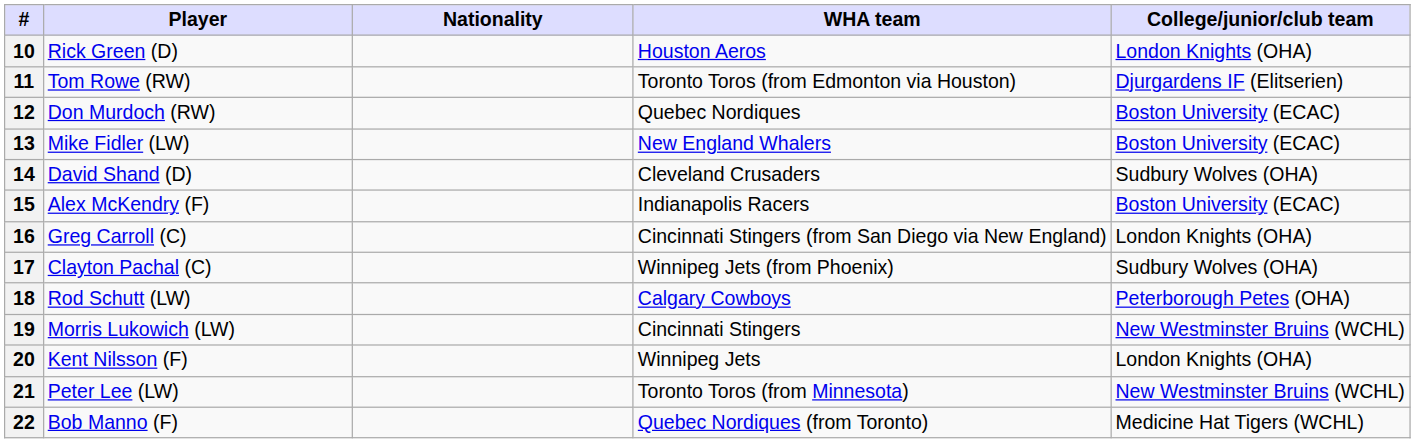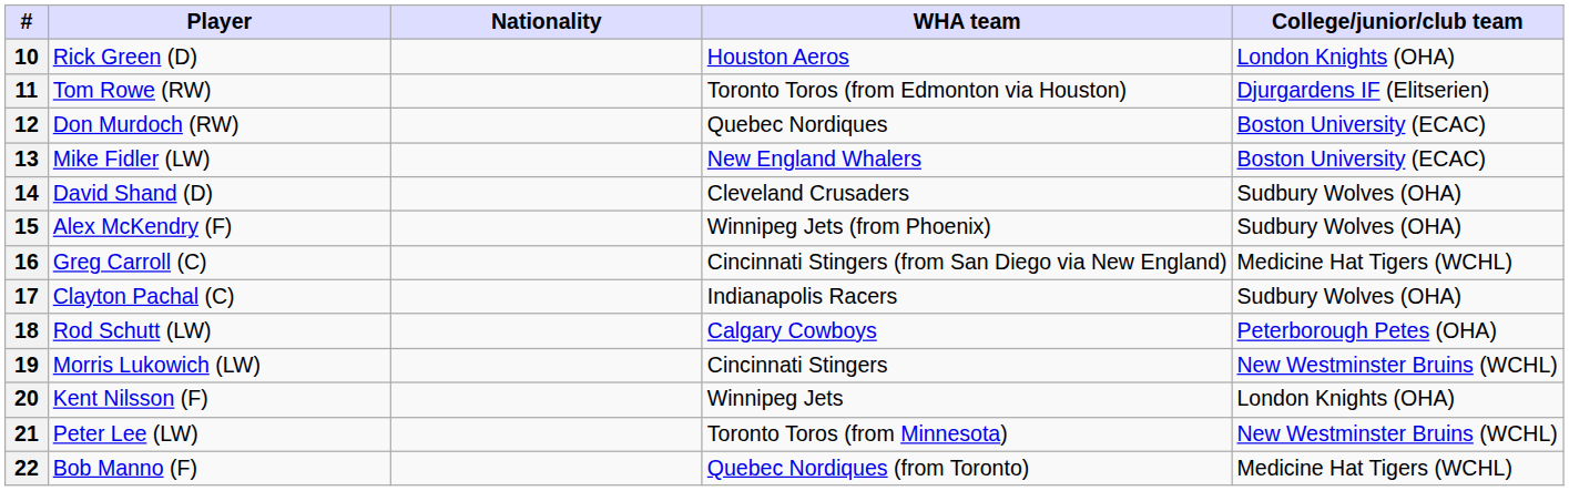 <table class="wikitable">
 <tr>
 <th style="background:#ddf; width:2.75%;">#</th>
 <th style="background:#ddf; width:22.0%;">Player</th>
 <th style="background:#ddf; width:20.0%;">Nationality</th>
 <th style="background:#ddf; width:34.0%;">WHA team</th>
 <th style="background:#ddf; width:100.0%;">College/junior/club team</th>
 </tr>
 <tr>
 <th>10</th>
 <td><a href='#'>Rick Green</a> (D)</td>
 <td></td>
 <td><a href='#'>Houston Aeros</a></td>
 <td><a href='#'>London Knights</a> (OHA)</td>
 </tr>
 <tr>
 <th>11</th>
 <td><a href='#'>Tom Rowe</a> (RW)</td>
 <td></td>
 <td>Toronto Toros (from Edmonton via Houston)</td>
 <td><a href='#'>Djurgardens IF</a> (Elitserien)</td>
 </tr>
 <tr>
 <th>12</th>
 <td><a href='#'>Don Murdoch</a> (RW)</td>
 <td></td>
 <td>Quebec Nordiques</td>
 <td><a href='#'>Boston University</a> (ECAC)</td>
 </tr>
 <tr>
 <th>13</th>
 <td><a href='#'>Mike Fidler</a> (LW)</td>
 <td></td>
 <td><a href='#'>New England Whalers</a></td>
 <td><a href='#'>Boston University</a> (ECAC)</td>
 </tr>
 <tr>
 <th>14</th>
 <td><a href='#'>David Shand</a> (D)</td>
 <td></td>
 <td>Cleveland Crusaders</td>
 <td>Sudbury Wolves (OHA)</td>
 </tr>
 <tr>
 <th>15</th>
 <td><a href='#'>Alex McKendry</a> (F)</td>
 <td></td>
-<td>Indianapolis Racers</td>
-<td><a href='#'>Boston University</a> (ECAC)</td>
+<td>Winnipeg Jets (from Phoenix)</td>
+<td>Sudbury Wolves (OHA)</td>
 </tr>
 <tr>
 <th>16</th>
 <td><a href='#'>Greg Carroll</a> (C)</td>
 <td></td>
 <td>Cincinnati Stingers (from San Diego via New England)</td>
-<td>London Knights (OHA)</td>
+<td>Medicine Hat Tigers (WCHL)</td>
 </tr>
 <tr>
 <th>17</th>
 <td><a href='#'>Clayton Pachal</a> (C)</td>
 <td></td>
-<td>Winnipeg Jets (from Phoenix)</td>
+<td>Indianapolis Racers</td>
 <td>Sudbury Wolves (OHA)</td>
 </tr>
 <tr>
 <th>18</th>
 <td><a href='#'>Rod Schutt</a> (LW)</td>
 <td></td>
 <td><a href='#'>Calgary Cowboys</a></td>
 <td><a href='#'>Peterborough Petes</a> (OHA)</td>
 </tr>
 <tr>
 <th>19</th>
 <td><a href='#'>Morris Lukowich</a> (LW)</td>
 <td></td>
 <td>Cincinnati Stingers</td>
 <td><a href='#'>New Westminster Bruins</a> (WCHL)</td>
 </tr>
 <tr>
 <th>20</th>
 <td><a href='#'>Kent Nilsson</a> (F)</td>
 <td></td>
 <td>Winnipeg Jets</td>
 <td>London Knights (OHA)</td>
 </tr>
 <tr>
 <th>21</th>
 <td><a href='#'>Peter Lee</a> (LW)</td>
 <td></td>
 <td>Toronto Toros (from <a href='#'>Minnesota</a>)</td>
 <td><a href='#'>New Westminster Bruins</a> (WCHL)</td>
 </tr>
 <tr>
 <th>22</th>
 <td><a href='#'>Bob Manno</a> (F)</td>
 <td></td>
 <td><a href='#'>Quebec Nordiques</a> (from Toronto)</td>
 <td>Medicine Hat Tigers (WCHL)</td>
 </tr>
 </table>
